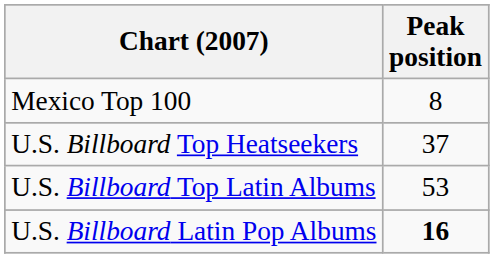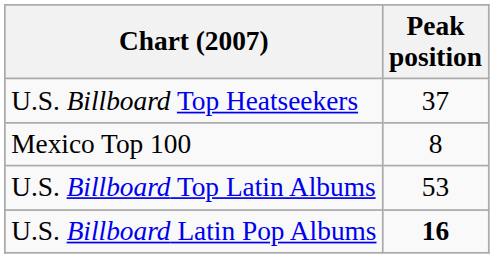 <table class="wikitable">
 <tr>
 <th align="left">Chart (2007)</th>
 <th align="center">Peak<br>position</th>
 </tr>
 <tr>
+<td align="left">U.S. <em>Billboard</em> <a href='#'>Top Heatseekers</a></td>
+<td align="center">37</td>
+</tr>
+<tr>
 <td align="left">Mexico Top 100</td>
 <td align="center">8</td>
-</tr>
-<tr>
-<td align="left">U.S. <em>Billboard</em> <a href='#'>Top Heatseekers</a></td>
-<td align="center">37</td>
 </tr>
 <tr>
 <td align="left">U.S. <a href='#'><em>Billboard</em> Top Latin Albums</a></td>
 <td align="center">53</td>
 </tr>
 <tr>
 <td align="left">U.S. <a href='#'><em>Billboard</em> Latin Pop Albums</a></td>
 <td align="center"><strong>16</strong></td>
 </tr>
 </table>
